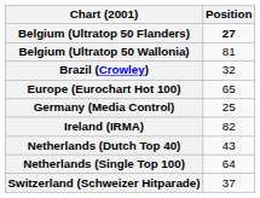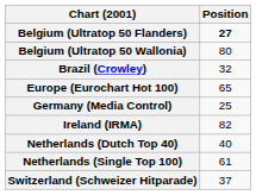 <table class="wikitable sortable plainrowheaders" style="text-align:center">
 <tr>
 <th scope="col">Chart (2001)</th>
 <th scope="col">Position</th>
 </tr>
 <tr>
 <th scope="row">Belgium (Ultratop 50 Flanders)</th>
 <td><strong>27</strong></td>
 </tr>
 <tr>
 <th scope="row">Belgium (Ultratop 50 Wallonia)</th>
-<td>81</td>
+<td>80</td>
 </tr>
 <tr>
 <th scope="row">Brazil (<a href='#'>Crowley</a>)</th>
 <td>32</td>
 </tr>
 <tr>
 <th scope="row">Europe (Eurochart Hot 100)</th>
 <td>65</td>
 </tr>
 <tr>
 <th scope="row">Germany (Media Control)</th>
 <td>25</td>
 </tr>
 <tr>
 <th scope="row">Ireland (IRMA)</th>
 <td>82</td>
 </tr>
 <tr>
 <th scope="row">Netherlands (Dutch Top 40)</th>
-<td>43</td>
+<td>40</td>
 </tr>
 <tr>
 <th scope="row">Netherlands (Single Top 100)</th>
-<td>64</td>
+<td>61</td>
 </tr>
 <tr>
 <th scope="row">Switzerland (Schweizer Hitparade)</th>
 <td>37</td>
 </tr>
 </table>
